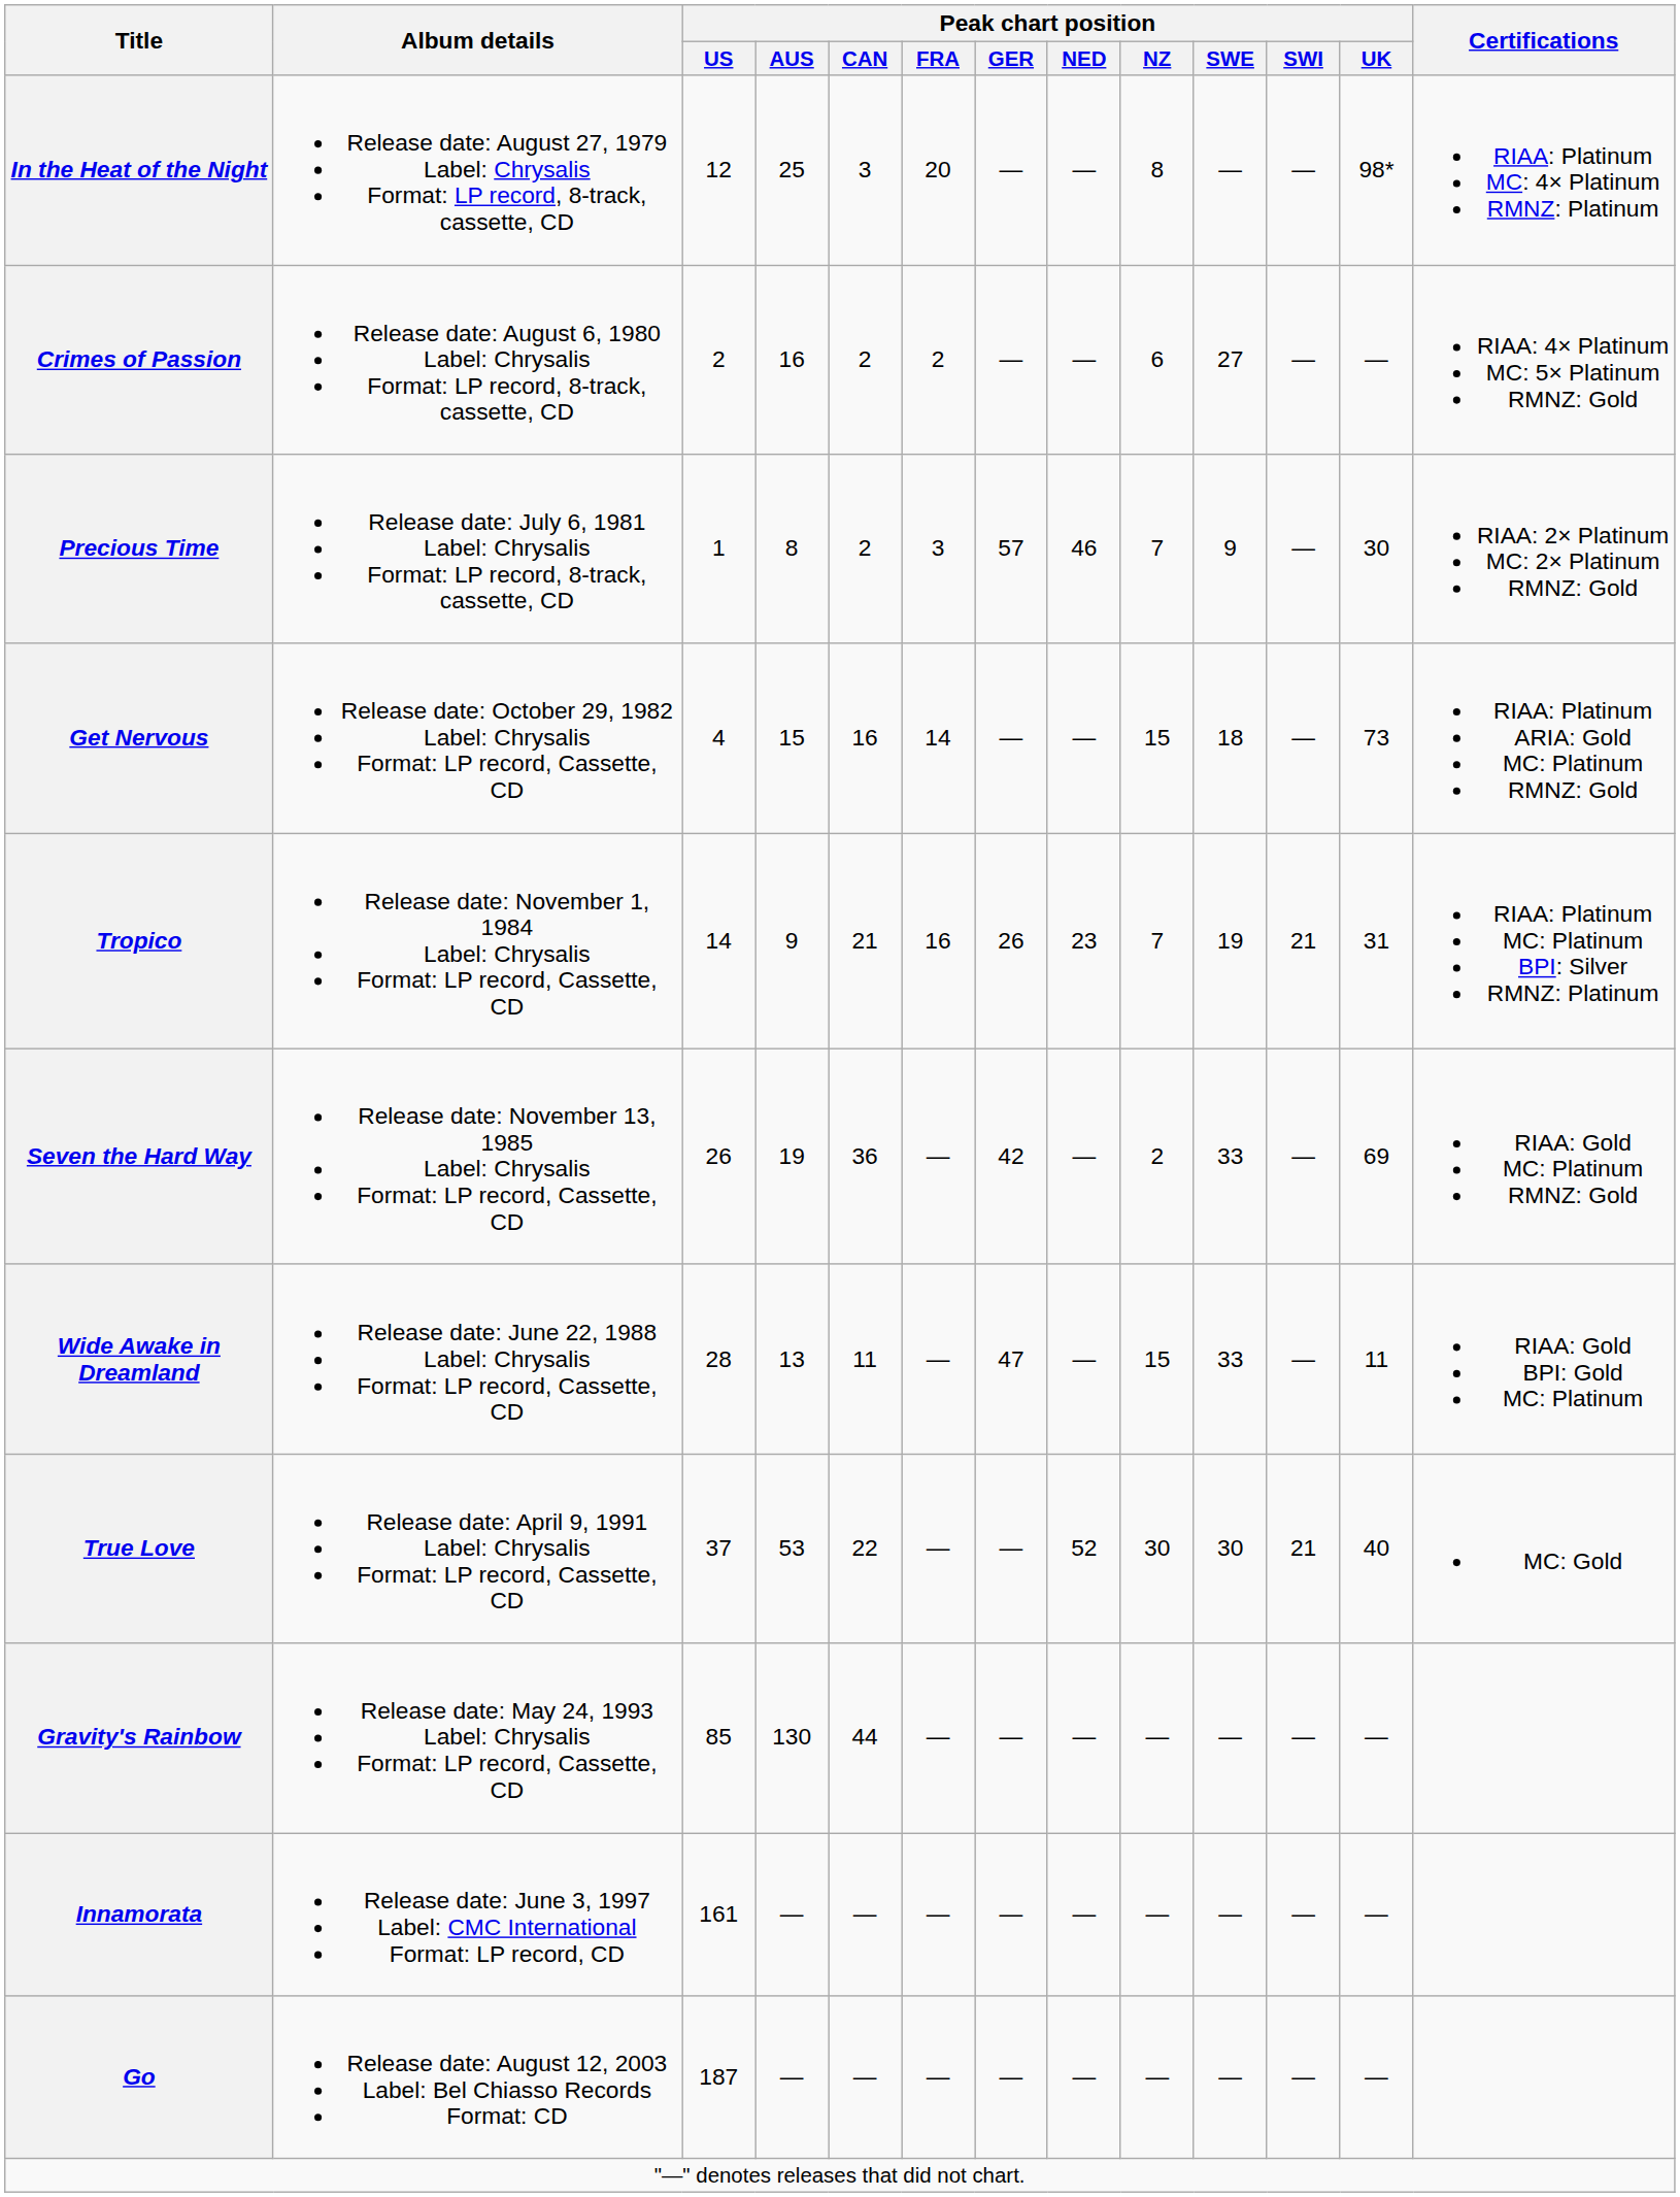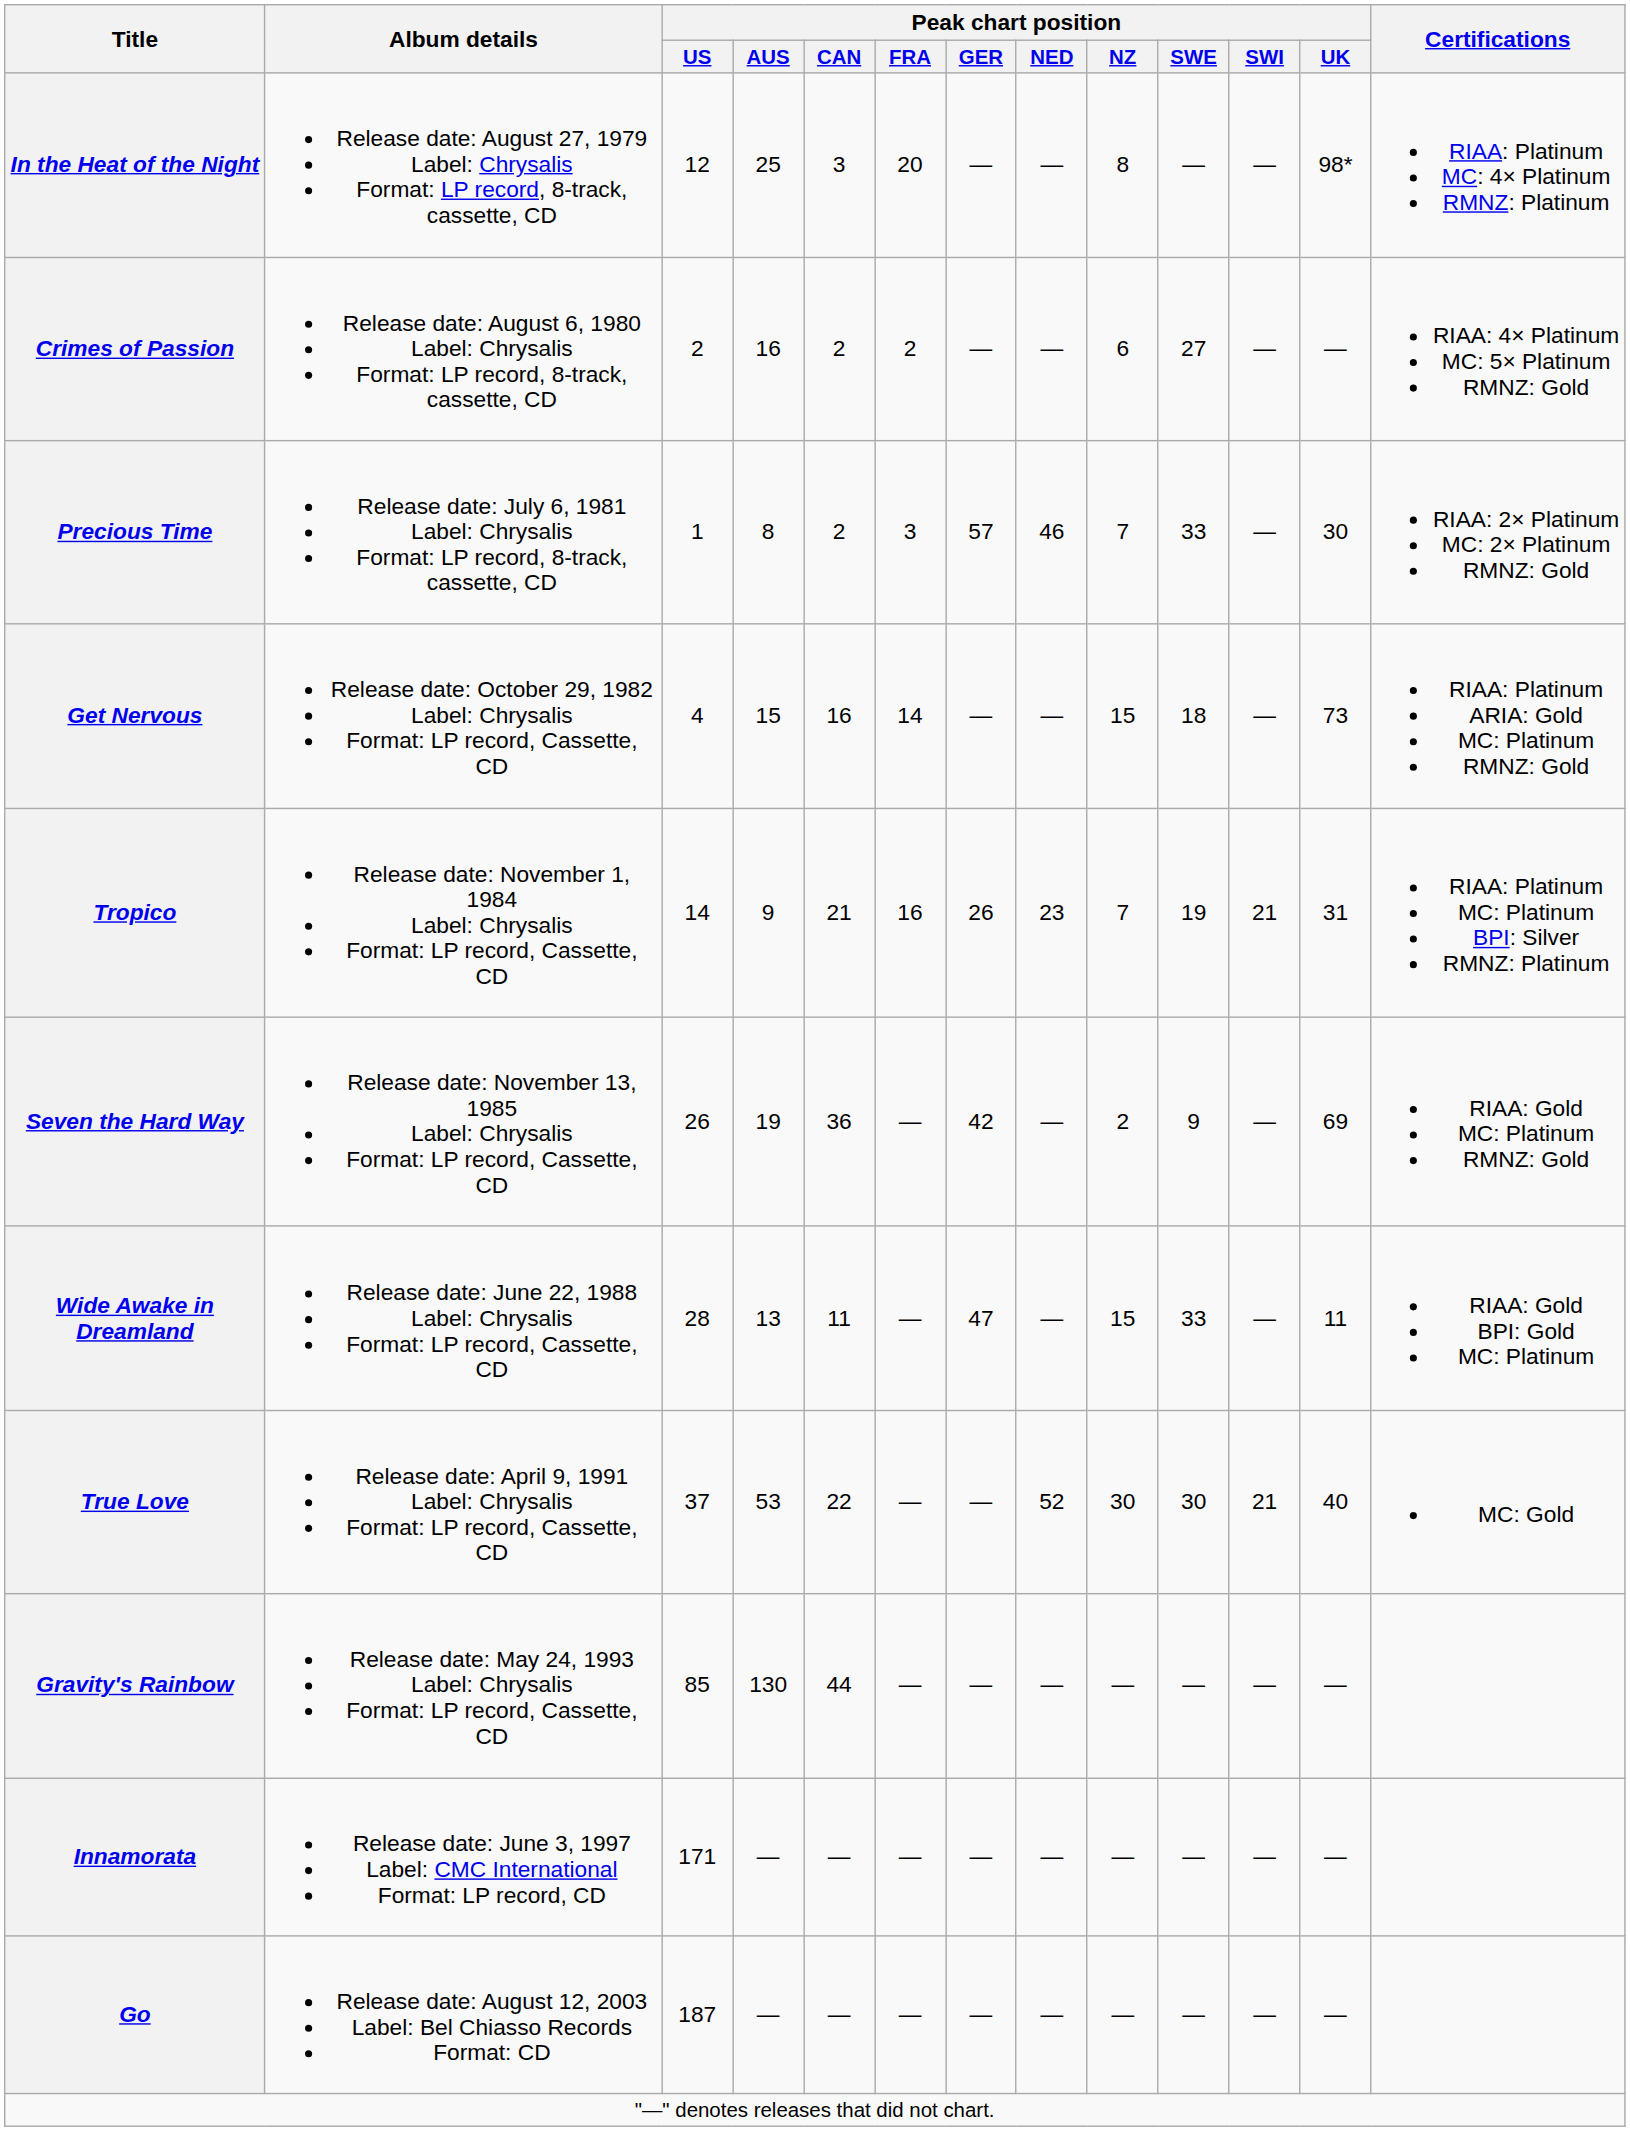 <table class="wikitable plainrowheaders" style="text-align:center;">
 <tr>
 <th scope="col" rowspan="2" style="width:11em;">Title</th>
 <th scope="col" rowspan="2" style="width:17em;">Album details</th>
 <th scope="col" colspan="10">Peak chart position</th>
 <th scope="col" rowspan="2"><a href='#'>Certifications</a></th>
 </tr>
 <tr>
 <th scope="col" style="width:3em;font-size:90%;"><a href='#'>US</a><br></th>
 <th scope="col" style="width:3em;font-size:90%;"><a href='#'>AUS</a><br></th>
 <th scope="col" style="width:3em;font-size:90%;"><a href='#'>CAN</a><br></th>
 <th scope="col" style="width:3em;font-size:90%;"><a href='#'>FRA</a><br></th>
 <th scope="col" style="width:3em;font-size:90%;"><a href='#'>GER</a><br></th>
 <th scope="col" style="width:3em;font-size:90%;"><a href='#'>NED</a><br></th>
 <th scope="col" style="width:3em;font-size:90%;"><a href='#'>NZ</a><br></th>
 <th scope="col" style="width:3em;font-size:90%;"><a href='#'>SWE</a><br></th>
 <th scope="col" style="width:3em;font-size:90%;"><a href='#'>SWI</a><br></th>
 <th scope="col" style="width:3em;font-size:90%;"><a href='#'>UK</a><br></th>
 </tr>
 <tr>
 <th scope="row"><em><a href='#'>In the Heat of the Night</a></em></th>
 <td><br><ul><li>Release date: August 27, 1979</li><li>Label: <a href='#'>Chrysalis</a></li><li>Format: <a href='#'>LP record</a>, 8-track, cassette, CD</li></ul></td>
 <td>12</td>
 <td>25</td>
 <td>3</td>
 <td>20</td>
 <td>—</td>
 <td>—</td>
 <td>8</td>
 <td>—</td>
 <td>—</td>
 <td>98*</td>
 <td><br><ul><li><a href='#'>RIAA</a>: Platinum</li><li><a href='#'>MC</a>: 4× Platinum</li><li><a href='#'>RMNZ</a>: Platinum</li></ul></td>
 </tr>
 <tr>
 <th scope="row"><em><a href='#'>Crimes of Passion</a></em></th>
 <td><br><ul><li>Release date: August 6, 1980</li><li>Label: Chrysalis</li><li>Format: LP record, 8-track, cassette, CD</li></ul></td>
 <td>2</td>
 <td>16</td>
 <td>2</td>
 <td>2</td>
 <td>—</td>
 <td>—</td>
 <td>6</td>
 <td>27</td>
 <td>—</td>
 <td>—</td>
 <td><br><ul><li>RIAA: 4× Platinum</li><li>MC: 5× Platinum</li><li>RMNZ: Gold</li></ul></td>
 </tr>
 <tr>
 <th scope="row"><em><a href='#'>Precious Time</a></em></th>
 <td><br><ul><li>Release date: July 6, 1981</li><li>Label: Chrysalis</li><li>Format: LP record, 8-track, cassette, CD</li></ul></td>
 <td>1</td>
 <td>8</td>
 <td>2</td>
 <td>3</td>
 <td>57</td>
 <td>46</td>
 <td>7</td>
-<td>9</td>
+<td>33</td>
 <td>—</td>
 <td>30</td>
 <td><br><ul><li>RIAA: 2× Platinum</li><li>MC: 2× Platinum</li><li>RMNZ: Gold</li></ul></td>
 </tr>
 <tr>
 <th scope="row"><em><a href='#'>Get Nervous</a></em></th>
 <td><br><ul><li>Release date: October 29, 1982</li><li>Label: Chrysalis</li><li>Format: LP record, Cassette, CD</li></ul></td>
 <td>4</td>
 <td>15</td>
 <td>16</td>
 <td>14</td>
 <td>—</td>
 <td>—</td>
 <td>15</td>
 <td>18</td>
 <td>—</td>
 <td>73</td>
 <td><br><ul><li>RIAA: Platinum</li><li>ARIA: Gold</li><li>MC: Platinum</li><li>RMNZ: Gold</li></ul></td>
 </tr>
 <tr>
 <th scope="row"><em><a href='#'>Tropico</a></em></th>
 <td><br><ul><li>Release date: November 1, 1984</li><li>Label: Chrysalis</li><li>Format: LP record, Cassette, CD</li></ul></td>
 <td>14</td>
 <td>9</td>
 <td>21</td>
 <td>16</td>
 <td>26</td>
 <td>23</td>
 <td>7</td>
 <td>19</td>
 <td>21</td>
 <td>31</td>
 <td><br><ul><li>RIAA: Platinum</li><li>MC: Platinum</li><li><a href='#'>BPI</a>: Silver</li><li>RMNZ: Platinum</li></ul></td>
 </tr>
 <tr>
 <th scope="row"><em><a href='#'>Seven the Hard Way</a></em></th>
 <td><br><ul><li>Release date: November 13, 1985</li><li>Label: Chrysalis</li><li>Format: LP record, Cassette, CD</li></ul></td>
 <td>26</td>
 <td>19</td>
 <td>36</td>
 <td>—</td>
 <td>42</td>
 <td>—</td>
 <td>2</td>
-<td>33</td>
+<td>9</td>
 <td>—</td>
 <td>69</td>
 <td><br><ul><li>RIAA: Gold</li><li>MC: Platinum</li><li>RMNZ: Gold</li></ul></td>
 </tr>
 <tr>
 <th scope="row"><em><a href='#'>Wide Awake in Dreamland</a></em></th>
 <td><br><ul><li>Release date: June 22, 1988</li><li>Label: Chrysalis</li><li>Format: LP record, Cassette, CD</li></ul></td>
 <td>28</td>
 <td>13</td>
 <td>11</td>
 <td>—</td>
 <td>47</td>
 <td>—</td>
 <td>15</td>
 <td>33</td>
 <td>—</td>
 <td>11</td>
 <td><br><ul><li>RIAA: Gold</li><li>BPI: Gold </li><li>MC: Platinum</li></ul></td>
 </tr>
 <tr>
 <th scope="row"><em><a href='#'>True Love</a></em></th>
 <td><br><ul><li>Release date: April 9, 1991</li><li>Label: Chrysalis</li><li>Format: LP record, Cassette, CD</li></ul></td>
 <td>37</td>
 <td>53</td>
 <td>22</td>
 <td>—</td>
 <td>—</td>
 <td>52</td>
 <td>30</td>
 <td>30</td>
 <td>21</td>
 <td>40</td>
 <td><br><ul><li>MC: Gold</li></ul></td>
 </tr>
 <tr>
 <th scope="row"><em><a href='#'>Gravity's Rainbow</a></em></th>
 <td><br><ul><li>Release date: May 24, 1993</li><li>Label: Chrysalis</li><li>Format: LP record, Cassette, CD</li></ul></td>
 <td>85</td>
 <td>130</td>
 <td>44</td>
 <td>—</td>
 <td>—</td>
 <td>—</td>
 <td>—</td>
 <td>—</td>
 <td>—</td>
 <td>—</td>
 <td></td>
 </tr>
 <tr>
 <th scope="row"><em><a href='#'>Innamorata</a></em></th>
 <td><br><ul><li>Release date: June 3, 1997</li><li>Label: <a href='#'>CMC International</a></li><li>Format: LP record, CD</li></ul></td>
-<td>161</td>
+<td>171</td>
 <td>—</td>
 <td>—</td>
 <td>—</td>
 <td>—</td>
 <td>—</td>
 <td>—</td>
 <td>—</td>
 <td>—</td>
 <td>—</td>
 <td></td>
 </tr>
 <tr>
 <th scope="row"><em><a href='#'>Go</a></em></th>
 <td><br><ul><li>Release date: August 12, 2003</li><li>Label: Bel Chiasso Records</li><li>Format: CD</li></ul></td>
 <td>187</td>
 <td>—</td>
 <td>—</td>
 <td>—</td>
 <td>—</td>
 <td>—</td>
 <td>—</td>
 <td>—</td>
 <td>—</td>
 <td>—</td>
 <td></td>
 </tr>
 <tr>
 <td colspan="14" style="font-size:90%">"—" denotes releases that did not chart.</td>
 </tr>
 </table>
